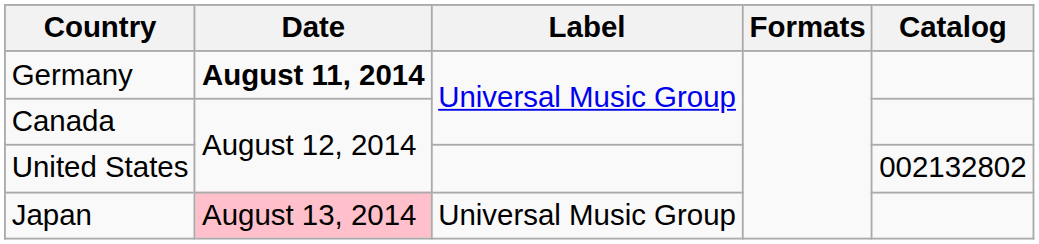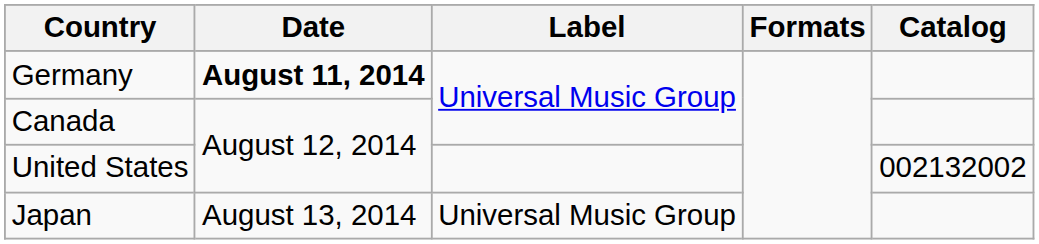 <table class="wikitable">
 <tr>
 <th>Country</th>
 <th>Date</th>
 <th>Label</th>
 <th>Formats</th>
 <th>Catalog</th>
 </tr>
 <tr>
 <td>Germany</td>
 <td><strong>August 11, 2014</strong></td>
 <td rowspan="2"><a href='#'>Universal Music Group</a></td>
 <td rowspan="4"></td>
 <td></td>
 </tr>
 <tr>
 <td>Canada</td>
 <td rowspan="2">August 12, 2014</td>
 <td></td>
 </tr>
 <tr>
 <td>United States</td>
 <td></td>
-<td>002132802</td>
+<td>002132002</td>
 </tr>
 <tr>
 <td>Japan</td>
-<td style="background: pink;">August 13, 2014</td>
+<td>August 13, 2014</td>
 <td>Universal Music Group</td>
 <td></td>
 </tr>
 </table>
